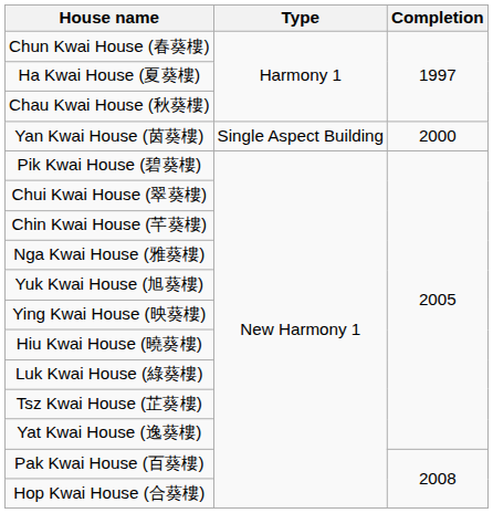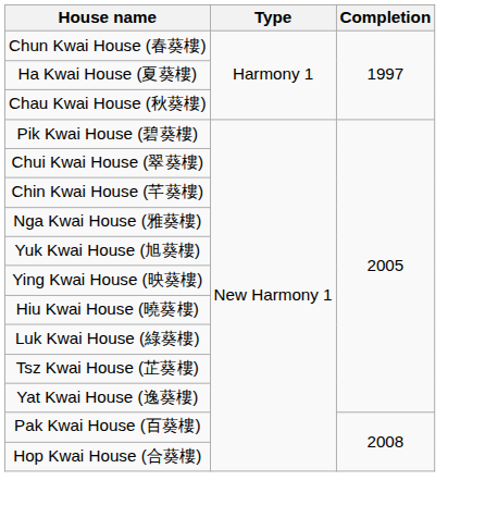 <table class="wikitable" style="text-align: center">
 <tr>
 <th>House name</th>
 <th>Type</th>
 <th>Completion</th>
 </tr>
 <tr>
 <td>Chun Kwai House (春葵樓)</td>
 <td rowspan="3">Harmony 1</td>
 <td rowspan="3">1997</td>
 </tr>
 <tr>
 <td>Ha Kwai House (夏葵樓)</td>
 </tr>
 <tr>
 <td>Chau Kwai House (秋葵樓)</td>
-</tr>
-<tr>
-<td>Yan Kwai House (茵葵樓)</td>
-<td>Single Aspect Building</td>
-<td>2000</td>
 </tr>
 <tr>
 <td>Pik Kwai House (碧葵樓)</td>
 <td rowspan="12">New Harmony 1</td>
 <td rowspan="10">2005</td>
 </tr>
 <tr>
 <td>Chui Kwai House (翠葵樓)</td>
 </tr>
 <tr>
 <td>Chin Kwai House (芊葵樓)</td>
 </tr>
 <tr>
 <td>Nga Kwai House (雅葵樓)</td>
 </tr>
 <tr>
 <td>Yuk Kwai House (旭葵樓)</td>
 </tr>
 <tr>
 <td>Ying Kwai House (映葵樓)</td>
 </tr>
 <tr>
 <td>Hiu Kwai House (曉葵樓)</td>
 </tr>
 <tr>
 <td>Luk Kwai House (綠葵樓)</td>
 </tr>
 <tr>
 <td>Tsz Kwai House (芷葵樓)</td>
 </tr>
 <tr>
 <td>Yat Kwai House (逸葵樓)</td>
 </tr>
 <tr>
 <td>Pak Kwai House (百葵樓)</td>
 <td rowspan="2">2008</td>
 </tr>
 <tr>
 <td>Hop Kwai House (合葵樓)</td>
 </tr>
 </table>
